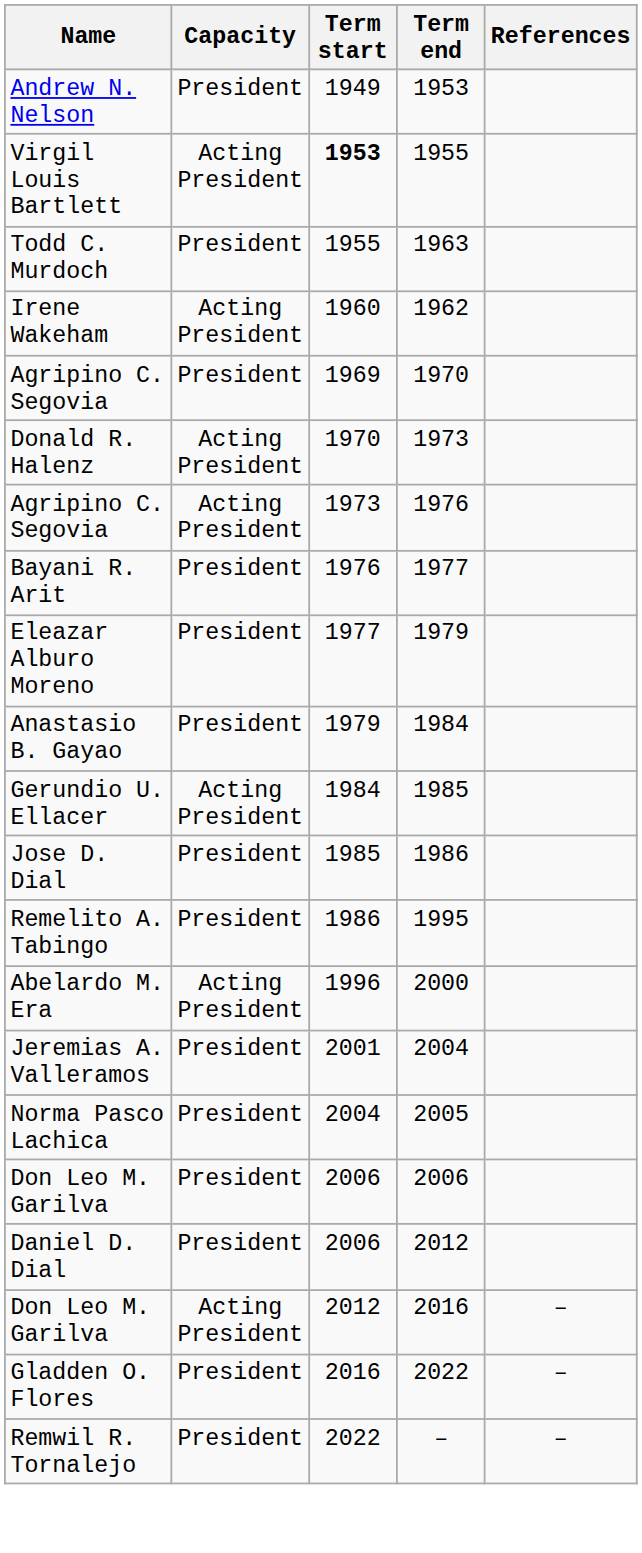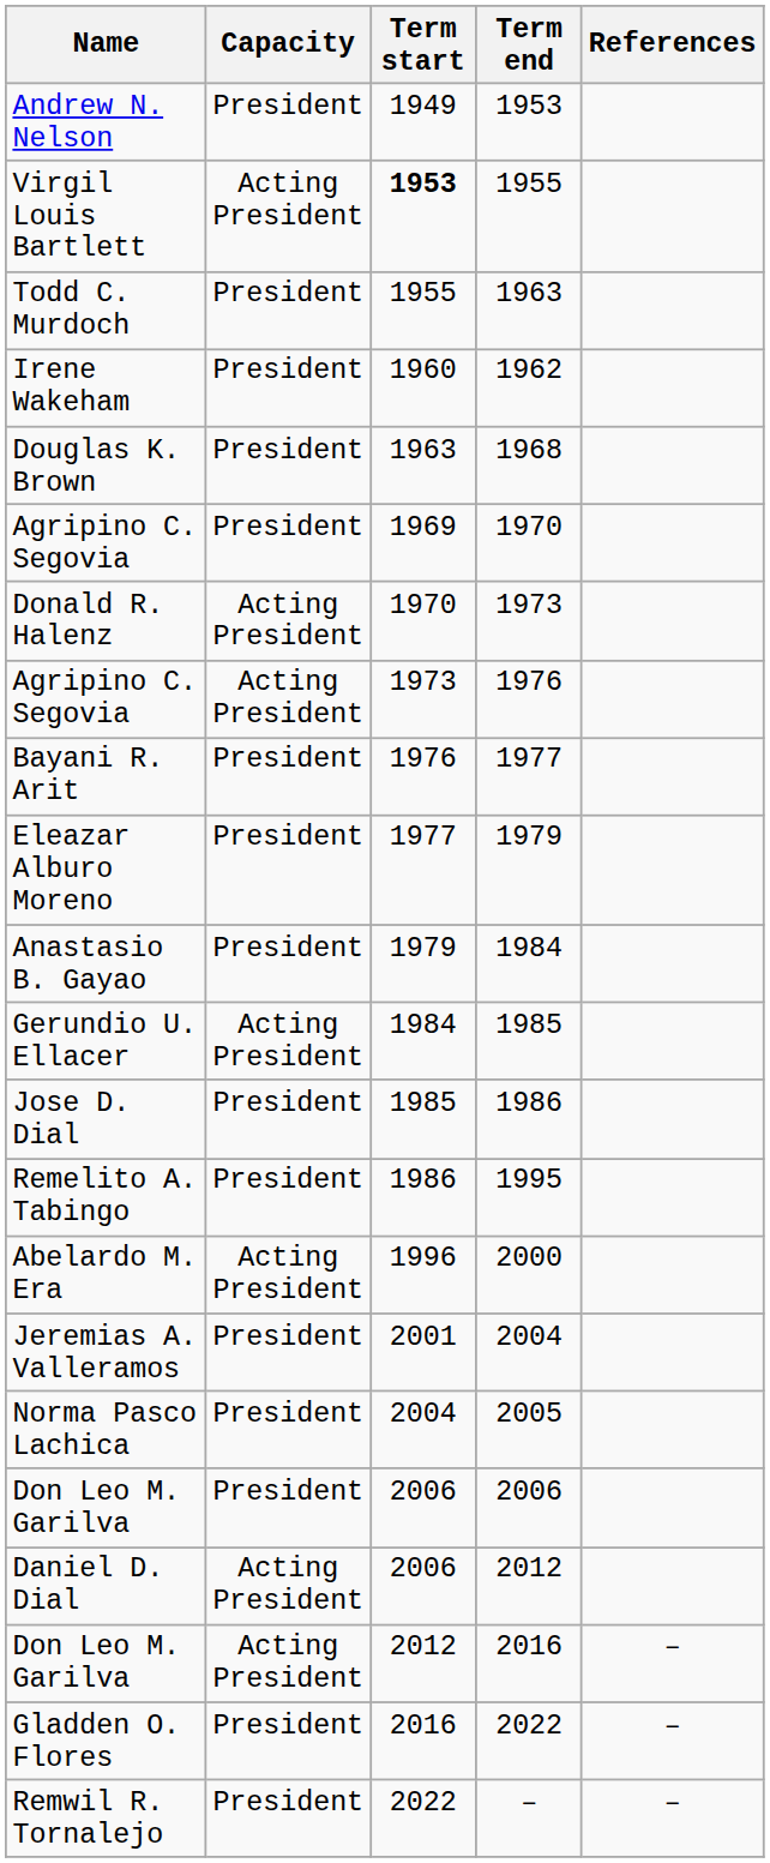 <table class="wikitable sortable" style="width:40%">
 <tr>
 <th width="*">Name</th>
 <th width="16%">Capacity</th>
 <th width="14%">Term start</th>
 <th width="14%">Term end</th>
 <th width="*">References</th>
 </tr>
 <tr valign="top">
 <td><a href='#'>Andrew N. Nelson</a></td>
 <td align="center">President</td>
 <td align="center">1949</td>
 <td align="center">1953</td>
 <td align="center"></td>
 </tr>
 <tr valign="top">
 <td>Virgil Louis Bartlett</td>
 <td align="center">Acting President</td>
 <td align="center"><strong>1953</strong></td>
 <td align="center">1955</td>
 <td align="center"></td>
 </tr>
 <tr valign="top">
 <td>Todd C. Murdoch</td>
 <td align="center">President</td>
 <td align="center">1955</td>
 <td align="center">1963</td>
 <td align="center"></td>
 </tr>
 <tr valign="top">
 <td>Irene Wakeham</td>
-<td align="center">Acting President</td>
+<td align="center">President</td>
 <td align="center">1960</td>
 <td align="center">1962</td>
+<td align="center"></td>
+</tr>
+<tr valign="top">
+<td>Douglas K. Brown</td>
+<td align="center">President</td>
+<td align="center">1963</td>
+<td align="center">1968</td>
 <td align="center"></td>
 </tr>
 <tr valign="top">
 <td>Agripino C. Segovia</td>
 <td align="center">President</td>
 <td align="center">1969</td>
 <td align="center">1970</td>
 <td align="center"></td>
 </tr>
 <tr valign="top">
 <td>Donald R. Halenz</td>
 <td align="center">Acting President</td>
 <td align="center">1970</td>
 <td align="center">1973</td>
 <td align="center"></td>
 </tr>
 <tr valign="top">
 <td>Agripino C. Segovia</td>
 <td align="center">Acting President</td>
 <td align="center">1973</td>
 <td align="center">1976</td>
 <td align="center"></td>
 </tr>
 <tr valign="top">
 <td>Bayani R. Arit</td>
 <td align="center">President</td>
 <td align="center">1976</td>
 <td align="center">1977</td>
 <td align="center"></td>
 </tr>
 <tr valign="top">
 <td>Eleazar Alburo Moreno</td>
 <td align="center">President</td>
 <td align="center">1977</td>
 <td align="center">1979</td>
 <td align="center"></td>
 </tr>
 <tr valign="top">
 <td>Anastasio B. Gayao</td>
 <td align="center">President</td>
 <td align="center">1979</td>
 <td align="center">1984</td>
 <td align="center"></td>
 </tr>
 <tr valign="top">
 <td>Gerundio U. Ellacer</td>
 <td align="center">Acting President</td>
 <td align="center">1984</td>
 <td align="center">1985</td>
 <td align="center"></td>
 </tr>
 <tr valign="top">
 <td>Jose D. Dial</td>
 <td align="center">President</td>
 <td align="center">1985</td>
 <td align="center">1986</td>
 <td align="center"></td>
 </tr>
 <tr valign="top">
 <td>Remelito A. Tabingo</td>
 <td align="center">President</td>
 <td align="center">1986</td>
 <td align="center">1995</td>
 <td align="center"></td>
 </tr>
 <tr valign="top">
 <td>Abelardo M. Era</td>
 <td align="center">Acting President</td>
 <td align="center">1996</td>
 <td align="center">2000</td>
 <td align="center"></td>
 </tr>
 <tr valign="top">
 <td>Jeremias A. Valleramos</td>
 <td align="center">President</td>
 <td align="center">2001</td>
 <td align="center">2004</td>
 <td align="center"></td>
 </tr>
 <tr valign="top">
 <td>Norma Pasco Lachica</td>
 <td align="center">President</td>
 <td align="center">2004</td>
 <td align="center">2005</td>
 <td align="center"></td>
 </tr>
 <tr valign="top">
 <td>Don Leo M. Garilva</td>
 <td align="center">President</td>
 <td align="center">2006</td>
 <td align="center">2006</td>
 <td align="center"></td>
 </tr>
 <tr valign="top">
 <td>Daniel D. Dial</td>
-<td align="center">President</td>
+<td align="center">Acting President</td>
 <td align="center">2006</td>
 <td align="center">2012</td>
 <td align="center"></td>
 </tr>
 <tr valign="top">
 <td>Don Leo M. Garilva</td>
 <td align="center">Acting President</td>
 <td align="center">2012</td>
 <td align="center">2016</td>
 <td align="center">–</td>
 </tr>
 <tr valign="top">
 <td>Gladden O. Flores</td>
 <td align="center">President</td>
 <td align="center">2016</td>
 <td align="center">2022</td>
 <td align="center">–</td>
 </tr>
 <tr valign="top">
 <td>Remwil R. Tornalejo</td>
 <td align="center">President</td>
 <td align="center">2022</td>
 <td align="center">–</td>
 <td align="center">–</td>
 </tr>
 </table>
